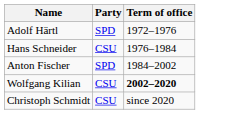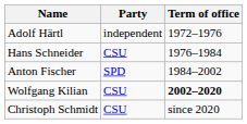 <table class="wikitable mw-collapsible">
 <tr>
 <th>Name</th>
 <th>Party</th>
 <th>Term of office</th>
 </tr>
 <tr>
 <td>Adolf Härtl</td>
-<td><a href='#'>SPD</a></td>
+<td>independent</td>
 <td>1972–1976</td>
 </tr>
 <tr>
 <td>Hans Schneider</td>
 <td><a href='#'>CSU</a></td>
 <td>1976–1984</td>
 </tr>
 <tr>
 <td>Anton Fischer</td>
 <td><a href='#'>SPD</a></td>
 <td>1984–2002</td>
 </tr>
 <tr>
 <td>Wolfgang Kilian</td>
 <td><a href='#'>CSU</a></td>
 <td><strong>2002–2020</strong></td>
 </tr>
 <tr>
 <td>Christoph Schmidt</td>
 <td><a href='#'>CSU</a></td>
 <td>since 2020</td>
 </tr>
 </table>
